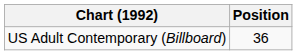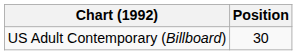 <table class="wikitable">
 <tr>
 <th>Chart (1992)</th>
 <th>Position</th>
 </tr>
 <tr>
 <td>US Adult Contemporary (<em>Billboard</em>)</td>
-<td align="center">36</td>
+<td align="center">30</td>
 </tr>
 </table>
